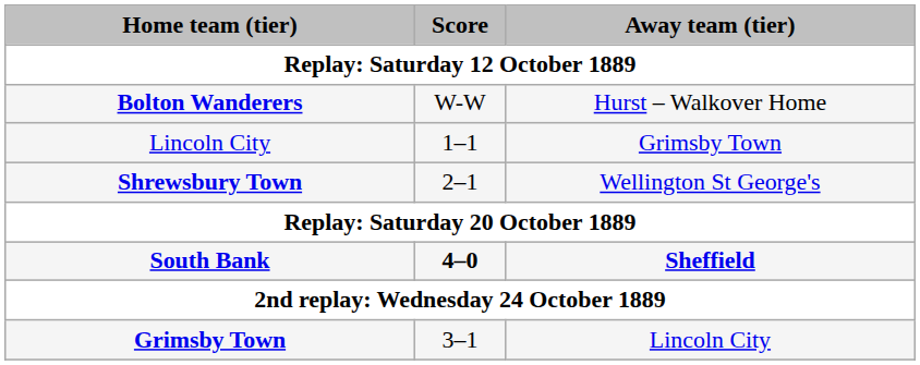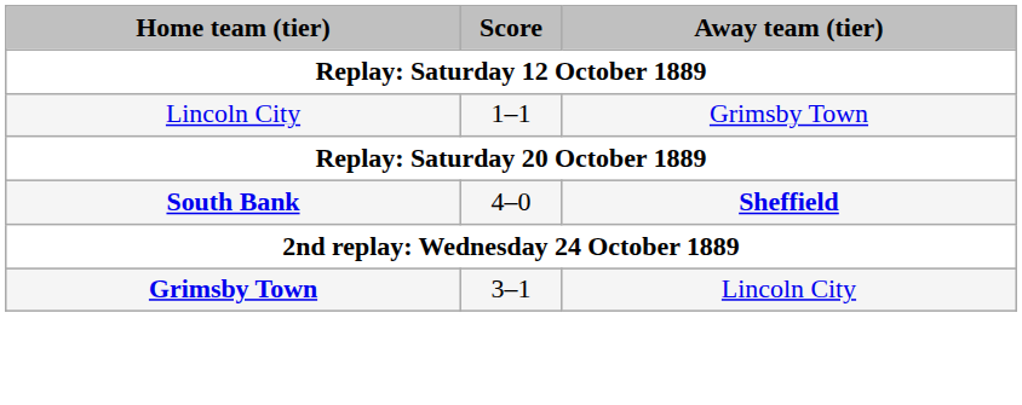 <table class="wikitable" style="width: 550px; background:WhiteSmoke; text-align:center; font-size:90%">
 <tr>
 <td scope="col" style="width: 45.00%; background:silver;"><strong>Home team (tier)</strong></td>
 <td scope="col" style="width: 10.00%; background:silver;"><strong>Score</strong></td>
 <td scope="col" style="width: 45.00%; background:silver;"><strong>Away team (tier)</strong></td>
 </tr>
 <tr>
 <td colspan="3" style= background:White><strong>Replay: Saturday 12 October 1889</strong></td>
 </tr>
 <tr>
-<td><strong><a href='#'>Bolton Wanderers</a></strong></td>
-<td>W-W</td>
-<td><a href='#'>Hurst</a> – Walkover Home</td>
-</tr>
-<tr>
 <td><a href='#'>Lincoln City</a></td>
 <td>1–1</td>
 <td><a href='#'>Grimsby Town</a></td>
-</tr>
-<tr>
-<td><strong><a href='#'>Shrewsbury Town</a></strong></td>
-<td>2–1</td>
-<td><a href='#'>Wellington St George's</a></td>
 </tr>
 <tr>
 <td colspan="3" style= background:White><strong>Replay: Saturday 20 October 1889</strong></td>
 </tr>
 <tr>
 <td><strong><a href='#'>South Bank</a></strong></td>
-<td><strong>4–0</strong></td>
+<td>4–0</td>
 <td><strong><a href='#'>Sheffield</a></strong></td>
 </tr>
 <tr>
 <td colspan="3" style= background:White><strong>2nd replay: Wednesday 24 October 1889</strong></td>
 </tr>
 <tr>
 <td><strong><a href='#'>Grimsby Town</a></strong></td>
 <td>3–1</td>
 <td><a href='#'>Lincoln City</a></td>
 </tr>
 </table>
